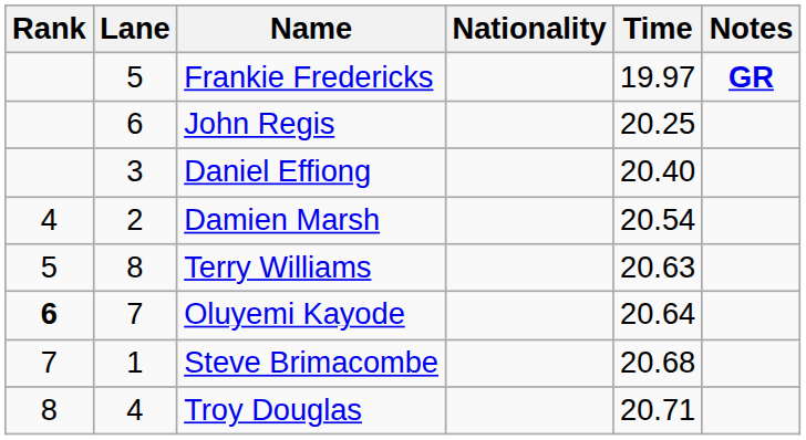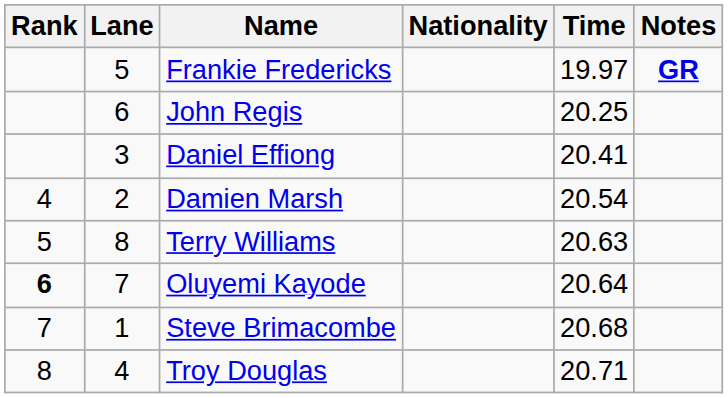 <table class="wikitable sortable" style=" text-align:center">
 <tr>
 <th>Rank</th>
 <th>Lane</th>
 <th>Name</th>
 <th>Nationality</th>
 <th>Time</th>
 <th>Notes</th>
 </tr>
 <tr>
 <td></td>
 <td>5</td>
 <td align=left><a href='#'>Frankie Fredericks</a></td>
 <td align=left></td>
 <td>19.97</td>
 <td><strong><a href='#'>GR</a></strong></td>
 </tr>
 <tr>
 <td></td>
 <td>6</td>
 <td align=left><a href='#'>John Regis</a></td>
 <td align=left></td>
 <td>20.25</td>
 <td></td>
 </tr>
 <tr>
 <td></td>
 <td>3</td>
 <td align=left><a href='#'>Daniel Effiong</a></td>
 <td align=left></td>
-<td>20.40</td>
+<td>20.41</td>
 <td></td>
 </tr>
 <tr>
 <td>4</td>
 <td>2</td>
 <td align=left><a href='#'>Damien Marsh</a></td>
 <td align=left></td>
 <td>20.54</td>
 <td></td>
 </tr>
 <tr>
 <td>5</td>
 <td>8</td>
 <td align=left><a href='#'>Terry Williams</a></td>
 <td align=left></td>
 <td>20.63</td>
 <td></td>
 </tr>
 <tr>
 <td><strong>6</strong></td>
 <td>7</td>
 <td align=left><a href='#'>Oluyemi Kayode</a></td>
 <td align=left></td>
 <td>20.64</td>
 <td></td>
 </tr>
 <tr>
 <td>7</td>
 <td>1</td>
 <td align=left><a href='#'>Steve Brimacombe</a></td>
 <td align=left></td>
 <td>20.68</td>
 <td></td>
 </tr>
 <tr>
 <td>8</td>
 <td>4</td>
 <td align=left><a href='#'>Troy Douglas</a></td>
 <td align=left></td>
 <td>20.71</td>
 <td></td>
 </tr>
 </table>
